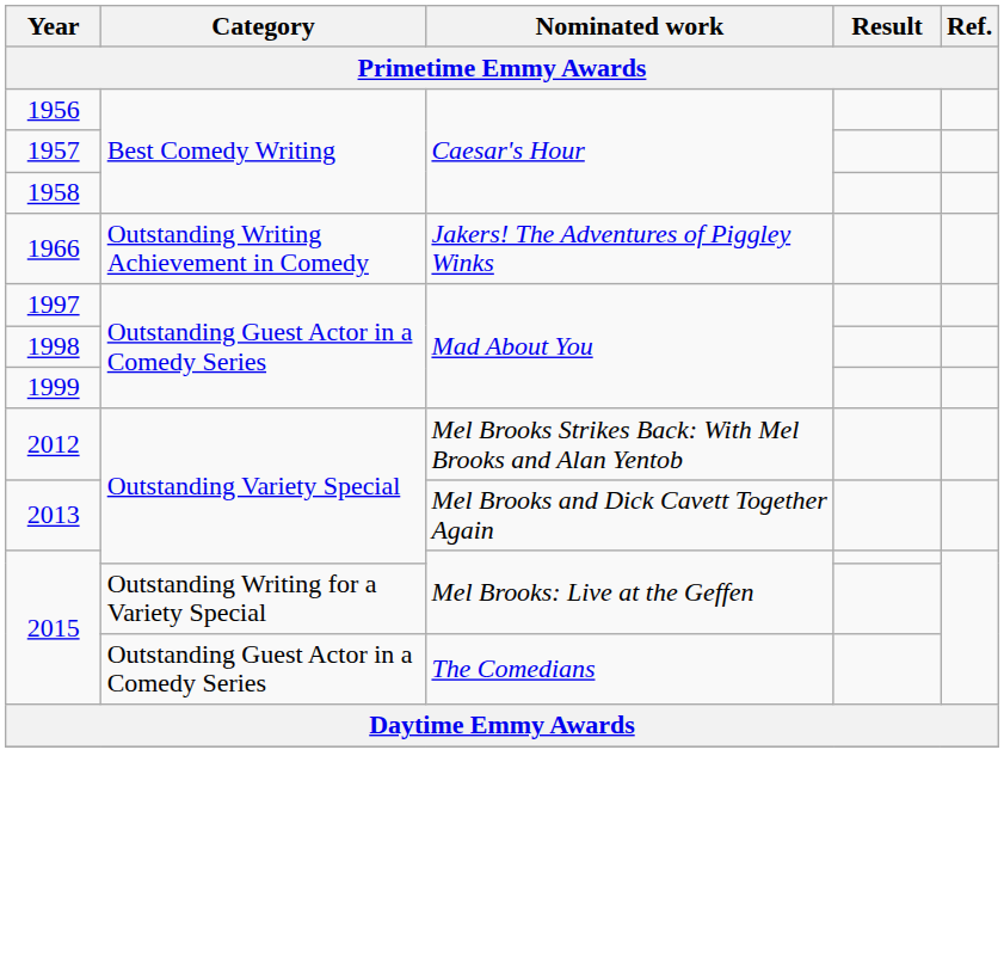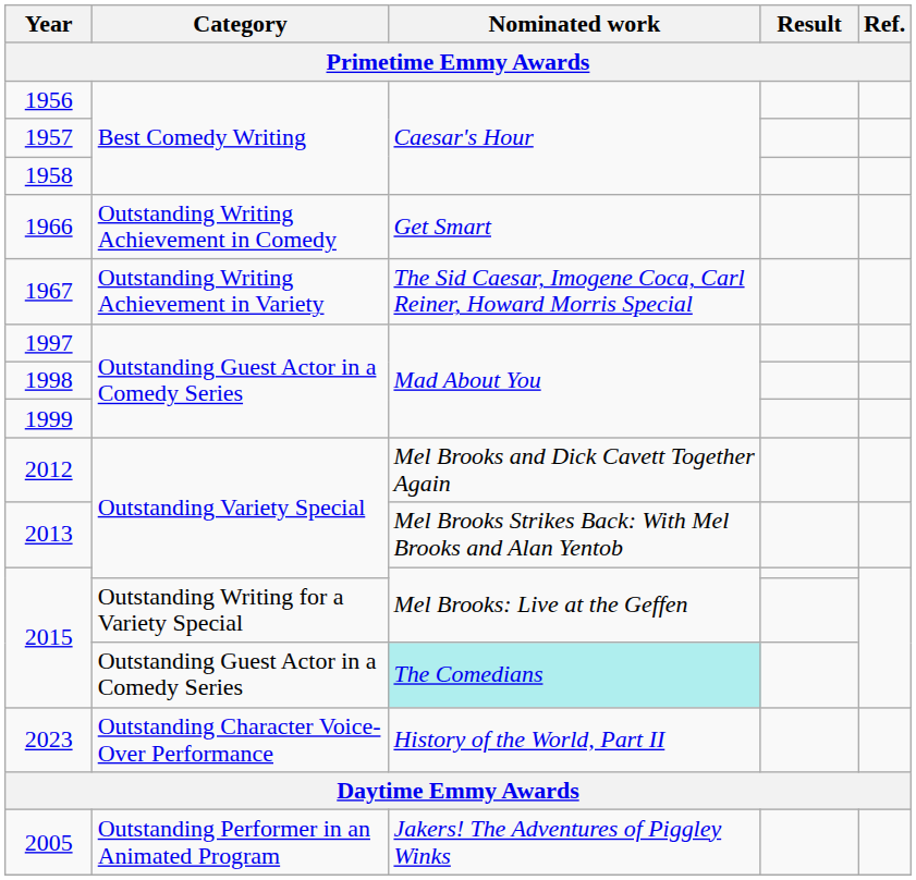 <table class=wikitable>
 <tr>
 <th scope="col" style="width:5em;">Year</th>
 <th scope="col" style="width:22em;">Category</th>
 <th scope="col" style="width:31em;">Nominated work</th>
 <th scope="col" style="width:5em;">Result</th>
 <th>Ref.</th>
 </tr>
 <tr>
 <th colspan=5><a href='#'>Primetime Emmy Awards</a></th>
 </tr>
 <tr>
 <td style="text-align:center;"><a href='#'>1956</a></td>
 <td rowspan="3"><a href='#'>Best Comedy Writing</a></td>
 <td rowspan="3"><em><a href='#'>Caesar's Hour</a></em></td>
 <td></td>
 <td style="text-align:center;"></td>
 </tr>
 <tr>
 <td style="text-align:center;"><a href='#'>1957</a></td>
 <td></td>
 <td style="text-align:center;"></td>
 </tr>
 <tr>
 <td style="text-align:center;"><a href='#'>1958</a></td>
 <td></td>
 <td style="text-align:center;"></td>
 </tr>
 <tr>
 <td style="text-align:center;"><a href='#'>1966</a></td>
 <td><a href='#'>Outstanding Writing Achievement in Comedy</a></td>
-<td><em><a href='#'>Jakers! The Adventures of Piggley Winks</a></em></td>
+<td><em><a href='#'>Get Smart</a></em></td>
+<td></td>
+<td style="text-align:center;"></td>
+</tr>
+<tr>
+<td style="text-align:center;"><a href='#'>1967</a></td>
+<td><a href='#'>Outstanding Writing Achievement in Variety</a></td>
+<td><em><a href='#'>The Sid Caesar, Imogene Coca, Carl Reiner, Howard Morris Special</a></em></td>
 <td></td>
 <td style="text-align:center;"></td>
 </tr>
 <tr>
 <td style="text-align:center;"><a href='#'>1997</a></td>
 <td rowspan="3"><a href='#'>Outstanding Guest Actor in a Comedy Series</a></td>
 <td rowspan="3"><em><a href='#'>Mad About You</a></em></td>
 <td></td>
 <td style="text-align:center;"></td>
 </tr>
 <tr>
 <td style="text-align:center;"><a href='#'>1998</a></td>
 <td></td>
 <td style="text-align:center;"></td>
 </tr>
 <tr>
 <td style="text-align:center;"><a href='#'>1999</a></td>
 <td></td>
 <td style="text-align:center;"></td>
 </tr>
 <tr>
 <td style="text-align:center;"><a href='#'>2012</a></td>
 <td rowspan="3"><a href='#'>Outstanding Variety Special</a></td>
-<td><em>Mel Brooks Strikes Back: With Mel Brooks and Alan Yentob</em></td>
+<td><em>Mel Brooks and Dick Cavett Together Again</em></td>
 <td></td>
 <td style="text-align:center;"></td>
 </tr>
 <tr>
 <td style="text-align:center;"><a href='#'>2013</a></td>
-<td><em>Mel Brooks and Dick Cavett Together Again</em></td>
+<td><em>Mel Brooks Strikes Back: With Mel Brooks and Alan Yentob</em></td>
 <td></td>
 <td style="text-align:center;"></td>
 </tr>
 <tr>
 <td style="text-align:center;", rowspan="3"><a href='#'>2015</a></td>
 <td rowspan="2"><em>Mel Brooks: Live at the Geffen</em></td>
 <td></td>
 <td rowspan=3, style="text-align:center;"></td>
 </tr>
 <tr>
 <td>Outstanding Writing for a Variety Special</td>
 <td></td>
 </tr>
 <tr>
 <td>Outstanding Guest Actor in a Comedy Series</td>
-<td><em><a href='#'>The Comedians</a></em></td>
+<td style="background: paleturquoise;"><em><a href='#'>The Comedians</a></em></td>
 <td></td>
+</tr>
+<tr>
+<td style="text-align:center;"><a href='#'>2023</a></td>
+<td><a href='#'>Outstanding Character Voice-Over Performance</a></td>
+<td><em><a href='#'>History of the World, Part II</a></em></td>
+<td></td>
+<td style="text-align:center;"></td>
 </tr>
 <tr>
 <th colspan=5><a href='#'>Daytime Emmy Awards</a></th>
 </tr>
 <tr>
+<td style="text-align:center;"><a href='#'>2005</a></td>
+<td><a href='#'>Outstanding Performer in an Animated Program</a></td>
+<td><em><a href='#'>Jakers! The Adventures of Piggley Winks</a></em></td>
+<td></td>
+<td style="text-align:center;"></td>
+</tr>
+<tr>
 </tr>
 </table>
